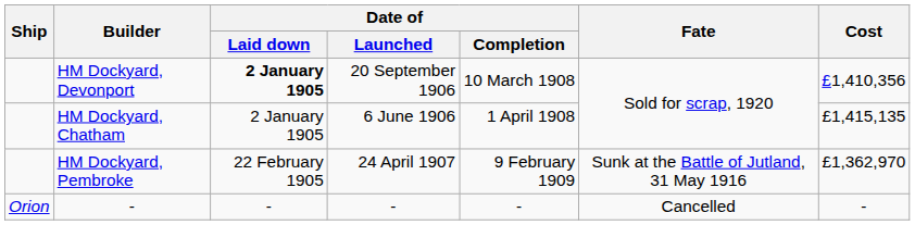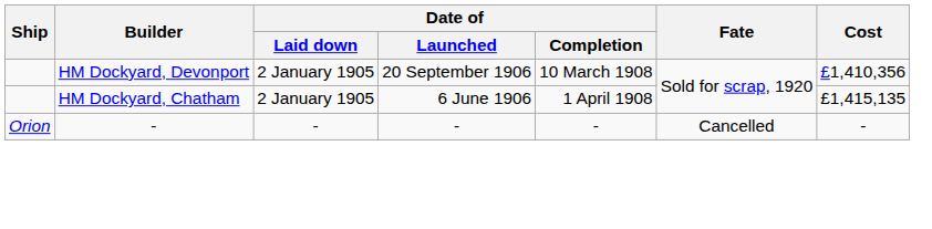 <table class="wikitable plainrowheaders">
 <tr>
 <th scope="col" rowspan=2>Ship</th>
 <th align = center scope="col" rowspan=2>Builder</th>
 <th scope="col" colspan = 3>Date of</th>
 <th scope="col" align = center  rowspan=2>Fate</th>
 <th scope="col"  rowspan = 2>Cost</th>
 </tr>
 <tr valign="top">
 <th scope="col" align = center><a href='#'>Laid down</a></th>
 <th scope="col" align = center><a href='#'>Launched</a></th>
 <th scope="col" align = center>Completion</th>
 </tr>
 <tr>
 <td scope="row"></td>
 <td align = left><a href='#'>HM Dockyard, Devonport</a></td>
-<td align = right><strong>2 January 1905</strong></td>
+<td align = right>2 January 1905</td>
 <td align = right>20 September 1906</td>
 <td align = right>10 March 1908</td>
 <td align = center  rowspan=2 valign=center>Sold for <a href='#'>scrap</a>, 1920</td>
 <td align = right><a href='#'>£</a>1,410,356</td>
 </tr>
 <tr valign=top>
 <td scope="row"></td>
 <td align = left><a href='#'>HM Dockyard, Chatham</a></td>
 <td align = right>2 January 1905</td>
 <td align = right>6 June 1906</td>
 <td align = right>1 April 1908</td>
 <td align = right>£1,415,135</td>
 </tr>
 <tr valign=top>
-<td scope="row"></td>
-<td align = left><a href='#'>HM Dockyard, Pembroke</a></td>
-<td align = right>22 February 1905</td>
-<td align = right>24 April 1907</td>
-<td align = right>9 February 1909</td>
-<td align = center>Sunk at the <a href='#'>Battle of Jutland</a>, 31 May 1916</td>
-<td align = right>£1,362,970</td>
-</tr>
-<tr valign=top>
 <td scope="row"><a href='#'><em>Orion</em></a></td>
 <td align = center>-</td>
 <td align = center>-</td>
 <td align = center>-</td>
 <td align = center>-</td>
 <td align = center>Cancelled</td>
 <td align = center>-</td>
 </tr>
 </table>
